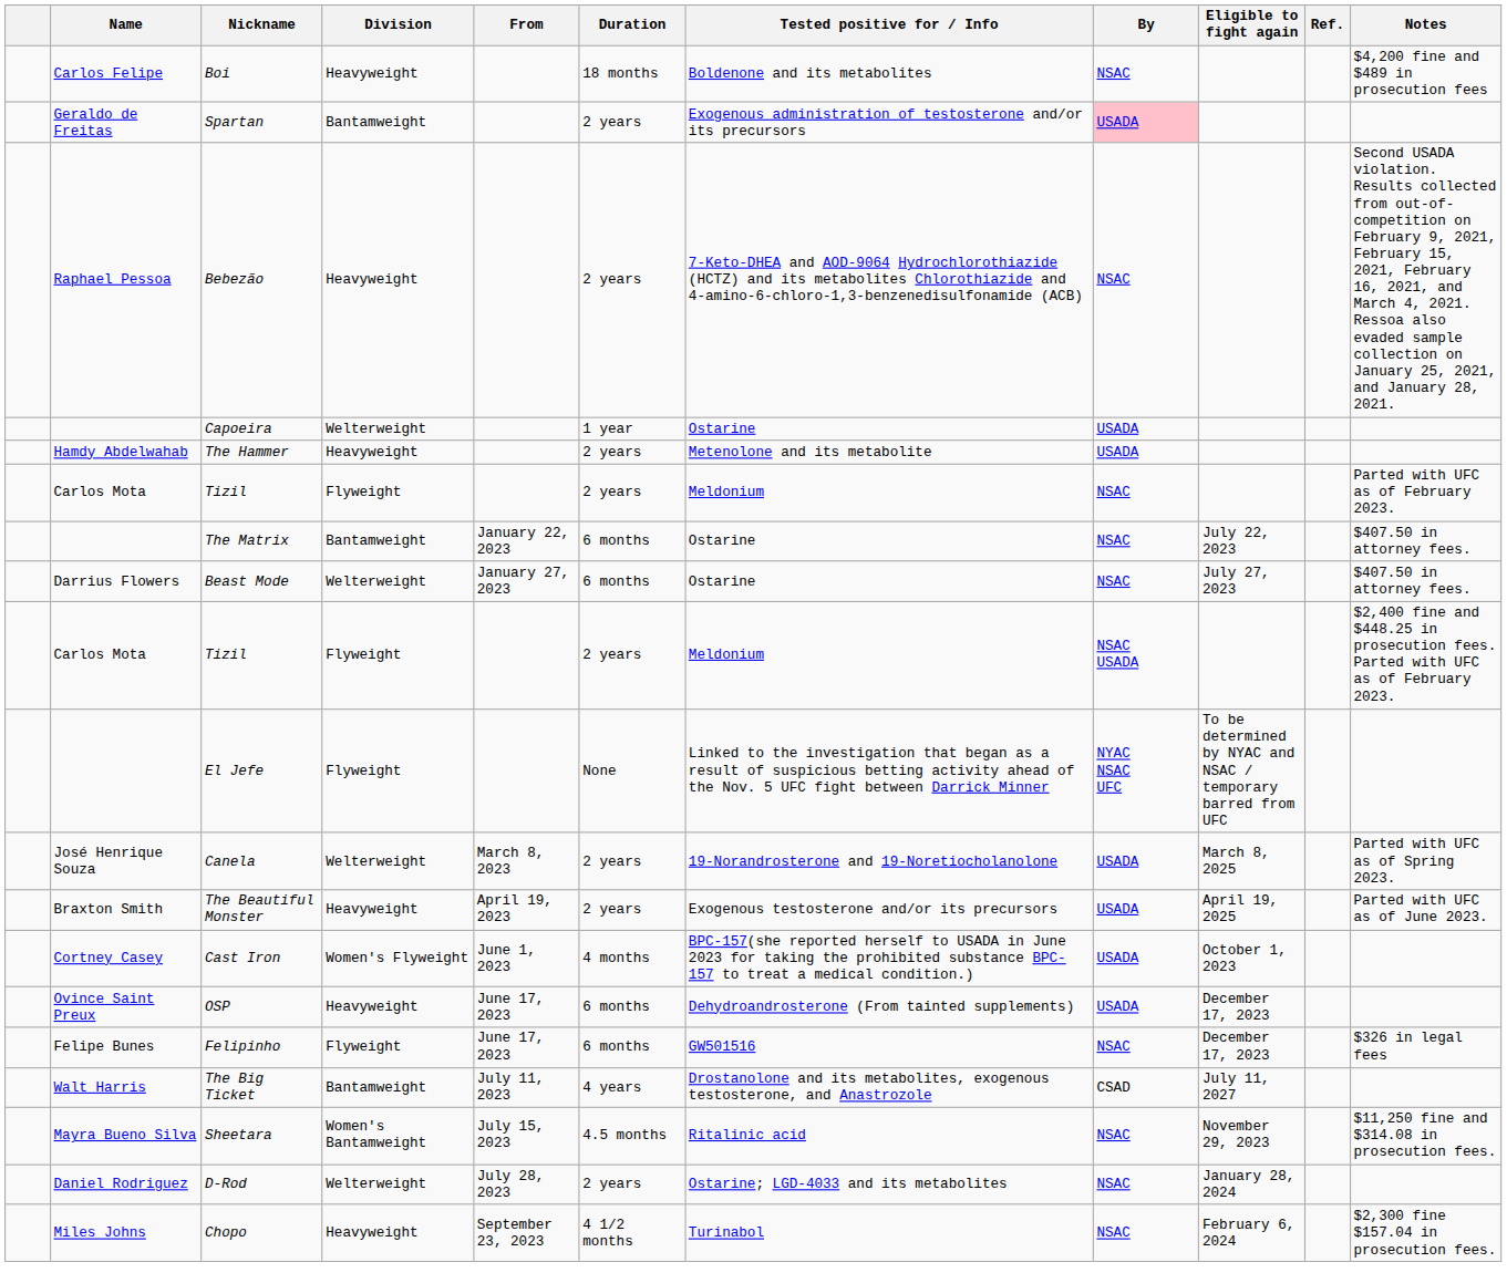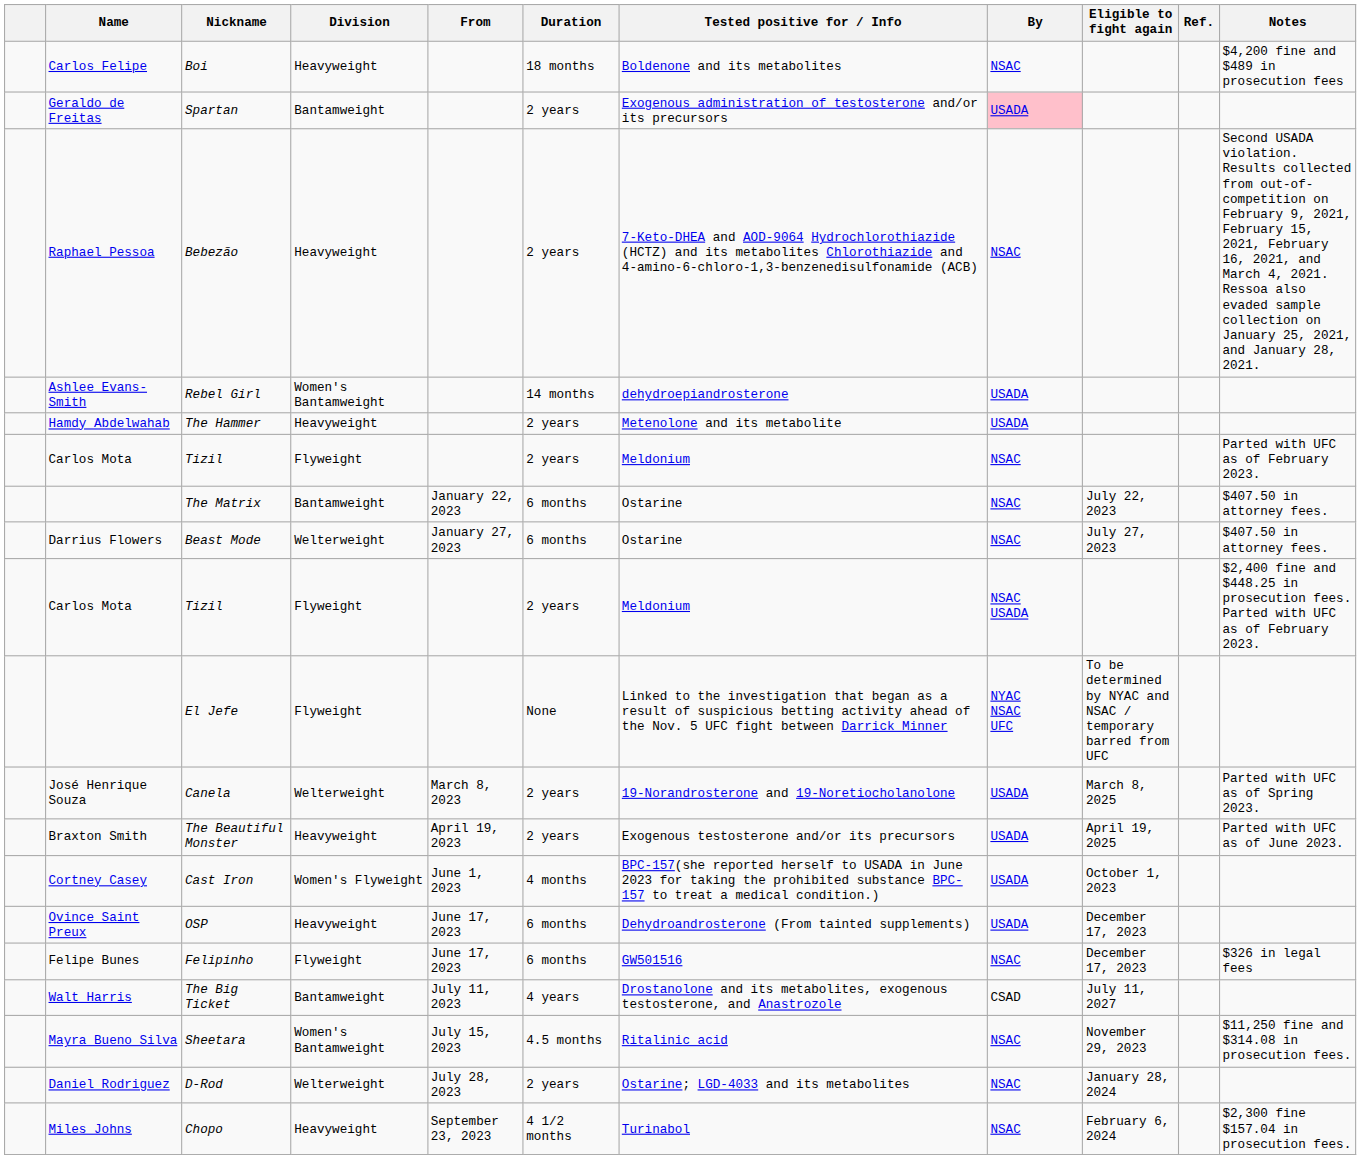 <table class="sortable wikitable succession-box" style="font-size:90%;">
 <tr>
 <th width=3%></th>
 <th width=10%>Name</th>
 <th width=8%>Nickname</th>
 <th width=10%>Division</th>
 <th width=7%>From</th>
 <th width=7%>Duration</th>
 <th width=27%>Tested positive for / Info</th>
 <th width=7%>By</th>
 <th width=7%>Eligible to <br>fight again</th>
 <th width=3%>Ref.</th>
 <th width=10%>Notes</th>
 </tr>
 <tr>
 <td></td>
 <td><a href='#'>Carlos Felipe</a></td>
 <td><em>Boi</em></td>
 <td>Heavyweight</td>
 <td></td>
 <td>18 months</td>
 <td><a href='#'>Boldenone</a> and its metabolites</td>
 <td><a href='#'>NSAC</a></td>
 <td></td>
 <td></td>
 <td>$4,200 fine and $489 in prosecution fees</td>
 </tr>
 <tr>
 <td></td>
 <td><a href='#'>Geraldo de Freitas</a></td>
 <td><em>Spartan</em></td>
 <td>Bantamweight</td>
 <td></td>
 <td>2 years</td>
 <td><a href='#'>Exogenous administration of testosterone</a> and/or its precursors</td>
 <td style="background: pink;"><a href='#'>USADA</a></td>
 <td></td>
 <td></td>
 <td></td>
 </tr>
 <tr>
 <td></td>
 <td><a href='#'>Raphael Pessoa</a></td>
 <td><em>Bebezão</em></td>
 <td>Heavyweight</td>
 <td></td>
 <td>2 years</td>
 <td><a href='#'>7-Keto-DHEA</a> and <a href='#'>AOD-9064</a>  <a href='#'>Hydrochlorothiazide</a> (HCTZ) and its metabolites <a href='#'>Chlorothiazide</a> and 4-amino-6-chloro-1,3-benzenedisulfonamide (ACB)</td>
 <td><a href='#'>NSAC</a></td>
 <td></td>
 <td></td>
 <td>Second USADA violation. Results collected from out-of-competition on February 9, 2021, February 15, 2021, February 16, 2021, and March 4, 2021. Ressoa also evaded sample collection on January 25, 2021, and January 28, 2021.</td>
 </tr>
 <tr>
 <td></td>
+<td><a href='#'>Ashlee Evans-Smith</a></td>
+<td><em>Rebel Girl</em></td>
+<td>Women's Bantamweight</td>
 <td></td>
-<td><em>Capoeira</em></td>
-<td>Welterweight</td>
-<td></td>
-<td>1 year</td>
-<td><a href='#'>Ostarine</a></td>
+<td>14 months</td>
+<td><a href='#'>dehydroepiandrosterone</a></td>
 <td><a href='#'>USADA</a></td>
 <td></td>
 <td></td>
 <td></td>
 </tr>
 <tr>
 <td></td>
 <td><a href='#'>Hamdy Abdelwahab</a></td>
 <td><em>The Hammer</em></td>
 <td>Heavyweight</td>
 <td></td>
 <td>2 years</td>
 <td><a href='#'>Metenolone</a> and its metabolite</td>
 <td><a href='#'>USADA</a></td>
 <td></td>
 <td></td>
 <td></td>
 </tr>
 <tr>
 <td></td>
 <td>Carlos Mota</td>
 <td><em>Tizil</em></td>
 <td>Flyweight</td>
 <td></td>
 <td>2 years</td>
 <td><a href='#'>Meldonium</a></td>
 <td><a href='#'>NSAC</a></td>
 <td></td>
 <td></td>
 <td>Parted with UFC as of February 2023.</td>
 </tr>
 <tr>
 <td></td>
 <td></td>
 <td><em>The Matrix</em></td>
 <td>Bantamweight</td>
 <td>January 22, 2023</td>
 <td>6 months</td>
 <td>Ostarine</td>
 <td><a href='#'>NSAC</a></td>
 <td>July 22, 2023</td>
 <td></td>
 <td>$407.50 in attorney fees.</td>
 </tr>
 <tr>
 <td></td>
 <td>Darrius Flowers</td>
 <td><em>Beast Mode</em></td>
 <td>Welterweight</td>
 <td>January 27, 2023</td>
 <td>6 months</td>
 <td>Ostarine</td>
 <td><a href='#'>NSAC</a></td>
 <td>July 27, 2023</td>
 <td></td>
 <td>$407.50 in attorney fees.</td>
 </tr>
 <tr>
 <td></td>
 <td>Carlos Mota</td>
 <td><em>Tizil</em></td>
 <td>Flyweight</td>
 <td></td>
 <td>2 years</td>
 <td><a href='#'>Meldonium</a></td>
 <td><a href='#'>NSAC</a><br><a href='#'>USADA</a></td>
 <td></td>
 <td><br></td>
 <td>$2,400 fine and $448.25 in prosecution fees.<br>Parted with UFC as of February 2023.</td>
 </tr>
 <tr>
 <td></td>
 <td></td>
 <td><em>El Jefe</em></td>
 <td>Flyweight</td>
 <td></td>
 <td>None</td>
 <td>Linked to the investigation that began as a result of suspicious betting activity ahead of the Nov. 5 UFC fight between <a href='#'>Darrick Minner</a></td>
 <td><a href='#'>NYAC</a><br><a href='#'>NSAC</a><br><a href='#'>UFC</a></td>
 <td>To be determined by NYAC and NSAC / temporary barred from UFC</td>
 <td><br><br></td>
 <td></td>
 </tr>
 <tr>
 <td></td>
 <td>José Henrique Souza</td>
 <td><em>Canela</em></td>
 <td>Welterweight</td>
 <td>March 8, 2023</td>
 <td>2 years</td>
 <td><a href='#'>19-Norandrosterone</a> and <a href='#'>19-Noretiocholanolone</a></td>
 <td><a href='#'>USADA</a></td>
 <td>March 8, 2025</td>
 <td></td>
 <td>Parted with UFC as of Spring 2023.</td>
 </tr>
 <tr>
 <td></td>
 <td>Braxton Smith</td>
 <td><em>The Beautiful Monster</em></td>
 <td>Heavyweight</td>
 <td>April 19, 2023</td>
 <td>2 years</td>
 <td>Exogenous testosterone and/or its precursors</td>
 <td><a href='#'>USADA</a></td>
 <td>April 19, 2025</td>
 <td></td>
 <td>Parted with UFC as of June 2023.</td>
 </tr>
 <tr>
 <td></td>
 <td><a href='#'>Cortney Casey</a></td>
 <td><em>Cast Iron</em></td>
 <td>Women's Flyweight</td>
 <td>June 1, 2023</td>
 <td>4 months</td>
 <td><a href='#'>BPC-157</a>(she reported herself to USADA in June 2023 for taking the prohibited substance <a href='#'>BPC-157</a> to treat a medical condition.)</td>
 <td><a href='#'>USADA</a></td>
 <td>October 1, 2023</td>
 <td></td>
 <td></td>
 </tr>
 <tr>
 <td></td>
 <td><a href='#'>Ovince Saint Preux</a></td>
 <td><em>OSP</em></td>
 <td>Heavyweight</td>
 <td>June 17, 2023</td>
 <td>6 months</td>
 <td><a href='#'>Dehydroandrosterone</a> (From tainted supplements)</td>
 <td><a href='#'>USADA</a></td>
 <td>December 17, 2023</td>
 <td></td>
 <td></td>
 </tr>
 <tr>
 <td></td>
 <td>Felipe Bunes</td>
 <td><em>Felipinho</em></td>
 <td>Flyweight</td>
 <td>June 17, 2023</td>
 <td>6 months</td>
 <td><a href='#'>GW501516</a></td>
 <td><a href='#'>NSAC</a></td>
 <td>December 17, 2023</td>
 <td></td>
 <td>$326 in legal fees</td>
 </tr>
 <tr>
 <td></td>
 <td><a href='#'>Walt Harris</a></td>
 <td><em>The Big Ticket</em></td>
 <td>Bantamweight</td>
 <td>July 11, 2023</td>
 <td>4 years</td>
 <td><a href='#'>Drostanolone</a> and its metabolites, exogenous testosterone, and <a href='#'>Anastrozole</a></td>
 <td>CSAD</td>
 <td>July 11, 2027</td>
 <td></td>
 <td></td>
 </tr>
 <tr>
 <td></td>
 <td><a href='#'>Mayra Bueno Silva</a></td>
 <td><em>Sheetara</em></td>
 <td>Women's Bantamweight</td>
 <td>July 15, 2023</td>
 <td>4.5 months</td>
 <td><a href='#'>Ritalinic acid</a></td>
 <td><a href='#'>NSAC</a></td>
 <td>November 29, 2023</td>
 <td></td>
 <td>$11,250 fine and $314.08 in prosecution fees.</td>
 </tr>
 <tr>
 <td></td>
 <td><a href='#'>Daniel Rodriguez</a></td>
 <td><em>D-Rod</em></td>
 <td>Welterweight</td>
 <td>July 28, 2023</td>
 <td>2 years</td>
 <td><a href='#'>Ostarine</a>; <a href='#'>LGD-4033</a> and its metabolites</td>
 <td><a href='#'>NSAC</a></td>
 <td>January 28, 2024</td>
 <td></td>
 <td></td>
 </tr>
 <tr>
 <td></td>
 <td><a href='#'>Miles Johns</a></td>
 <td><em>Chopo</em></td>
 <td>Heavyweight</td>
 <td>September 23, 2023</td>
 <td>4 1/2 months</td>
 <td><a href='#'>Turinabol</a></td>
 <td><a href='#'>NSAC</a></td>
 <td>February 6, 2024</td>
 <td><br><br></td>
 <td>$2,300 fine $157.04 in prosecution fees.</td>
 </tr>
 <tr>
 </tr>
 </table>
